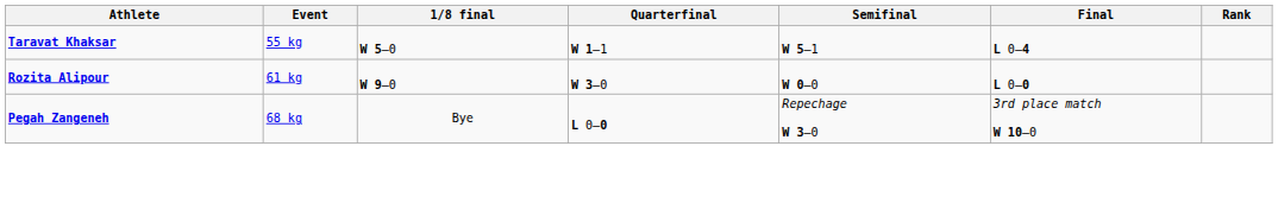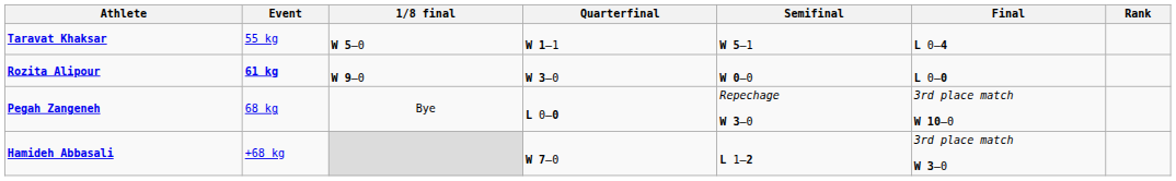 <table class="wikitable" width="98%" style="text-align:left; font-size:90%">
 <tr>
 <th width="11%">Athlete</th>
 <th width="4%">Event</th>
 <th width="9%">1/8 final</th>
 <th width="9%">Quarterfinal</th>
 <th width="9%">Semifinal</th>
 <th width="9%">Final</th>
 <th width="3%">Rank</th>
 </tr>
 <tr>
 <td><strong><a href='#'>Taravat Khaksar</a></strong></td>
 <td><a href='#'>55 kg</a></td>
 <td><br><strong>W</strong> <strong>5</strong>–0</td>
 <td><br><strong>W</strong> <strong>1</strong>–1</td>
 <td><br><strong>W</strong> <strong>5</strong>–1</td>
 <td><br><strong>L</strong> 0–<strong>4</strong></td>
 <td align=center></td>
 </tr>
 <tr>
 <td><strong><a href='#'>Rozita Alipour</a></strong></td>
-<td><a href='#'>61 kg</a></td>
+<td><strong><a href='#'>61 kg</a></strong></td>
 <td><br><strong>W</strong> <strong>9</strong>–0</td>
 <td><br><strong>W</strong> <strong>3</strong>–0</td>
 <td><br><strong>W</strong> <strong>0</strong>–0</td>
 <td><br><strong>L</strong> 0–<strong>0</strong></td>
 <td align=center></td>
 </tr>
 <tr>
 <td><strong><a href='#'>Pegah Zangeneh</a></strong></td>
 <td><a href='#'>68 kg</a></td>
 <td align=center>Bye</td>
 <td><br><strong>L</strong> 0–<strong>0</strong></td>
 <td><em>Repechage</em><br><br><strong>W</strong> <strong>3</strong>–0</td>
 <td><em>3rd place match</em><br><br><strong>W</strong> <strong>10</strong>–0</td>
 <td align=center></td>
 </tr>
+<tr>
+<td><strong><a href='#'>Hamideh Abbasali</a></strong></td>
+<td><a href='#'>+68 kg</a></td>
+<td bgcolor=#DCDCDC></td>
+<td><br><strong>W</strong> <strong>7</strong>–0</td>
+<td><br><strong>L</strong> 1–<strong>2</strong></td>
+<td><em>3rd place match</em><br><br><strong>W</strong> <strong>3</strong>–0</td>
+<td align=center></td>
+</tr>
 </table>
